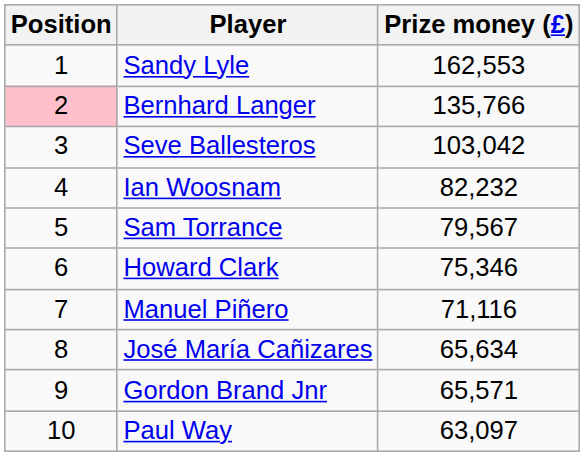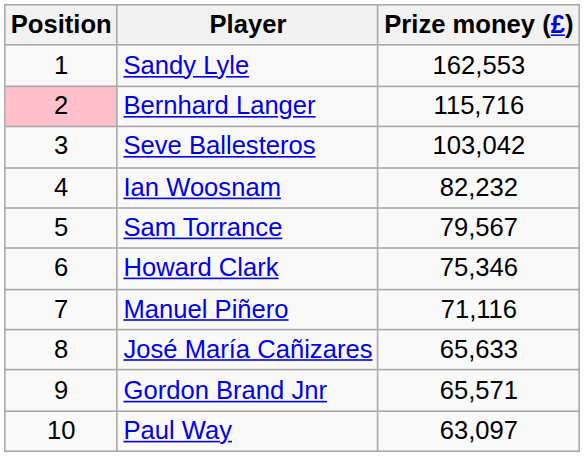 <table class="wikitable">
 <tr>
 <th>Position</th>
 <th>Player</th>
 <th>Prize money (<a href='#'>£</a>)</th>
 </tr>
 <tr>
 <td align=center>1</td>
 <td> <a href='#'>Sandy Lyle</a></td>
 <td align=center>162,553</td>
 </tr>
 <tr>
 <td align=center style="background: pink;">2</td>
 <td> <a href='#'>Bernhard Langer</a></td>
-<td align=center>135,766</td>
+<td align=center>115,716</td>
 </tr>
 <tr>
 <td align=center>3</td>
 <td> <a href='#'>Seve Ballesteros</a></td>
 <td align=center>103,042</td>
 </tr>
 <tr>
 <td align=center>4</td>
 <td> <a href='#'>Ian Woosnam</a></td>
 <td align=center>82,232</td>
 </tr>
 <tr>
 <td align=center>5</td>
 <td> <a href='#'>Sam Torrance</a></td>
 <td align=center>79,567</td>
 </tr>
 <tr>
 <td align=center>6</td>
 <td> <a href='#'>Howard Clark</a></td>
 <td align=center>75,346</td>
 </tr>
 <tr>
 <td align=center>7</td>
 <td> <a href='#'>Manuel Piñero</a></td>
 <td align=center>71,116</td>
 </tr>
 <tr>
 <td align=center>8</td>
 <td> <a href='#'>José María Cañizares</a></td>
-<td align=center>65,634</td>
+<td align=center>65,633</td>
 </tr>
 <tr>
 <td align=center>9</td>
 <td> <a href='#'>Gordon Brand Jnr</a></td>
 <td align=center>65,571</td>
 </tr>
 <tr>
 <td align=center>10</td>
 <td> <a href='#'>Paul Way</a></td>
 <td align=center>63,097</td>
 </tr>
 </table>
